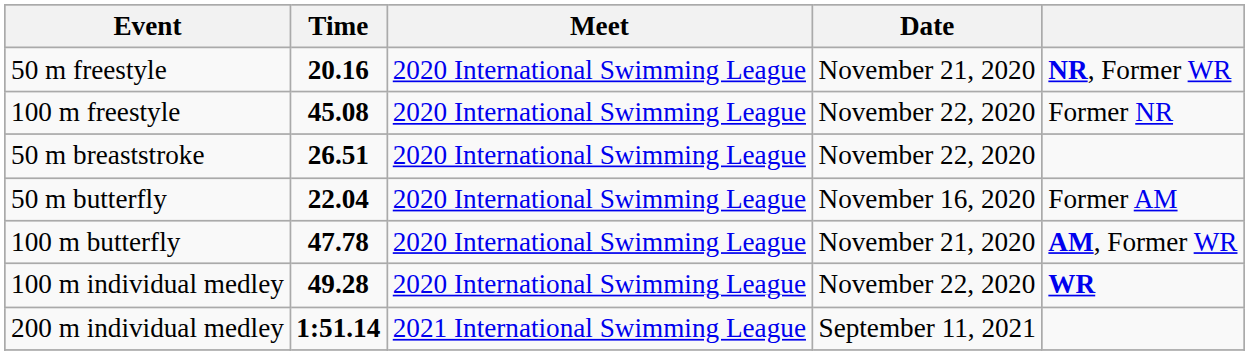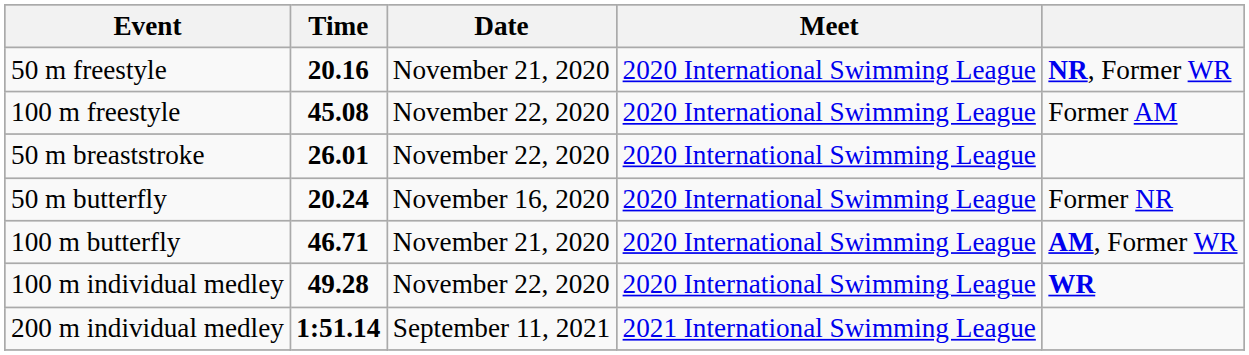 <table class="wikitable">
 <tr bgcolor="#eeeeee">
 <th>Event</th>
 <th>Time</th>
+<th>Date</th>
 <th>Meet</th>
-<th>Date</th>
 <th></th>
 </tr>
 <tr>
 <td>50 m freestyle</td>
 <td style="text-align:center;"><strong>20.16</strong></td>
+<td>November 21, 2020</td>
 <td><a href='#'>2020 International Swimming League</a></td>
-<td>November 21, 2020</td>
 <td><strong><a href='#'>NR</a></strong>, Former <a href='#'>WR</a></td>
 </tr>
 <tr>
 <td>100 m freestyle</td>
 <td style="text-align:center;"><strong>45.08</strong></td>
+<td>November 22, 2020</td>
 <td><a href='#'>2020 International Swimming League</a></td>
-<td>November 22, 2020</td>
-<td>Former <a href='#'>NR</a></td>
+<td>Former <a href='#'>AM</a></td>
 </tr>
 <tr>
 <td>50 m breaststroke</td>
-<td style="text-align:center;"><strong>26.51</strong></td>
+<td style="text-align:center;"><strong>26.01</strong></td>
+<td>November 22, 2020</td>
 <td><a href='#'>2020 International Swimming League</a></td>
-<td>November 22, 2020</td>
 <td></td>
 </tr>
 <tr>
 <td>50 m butterfly</td>
-<td style="text-align:center;"><strong>22.04</strong></td>
+<td style="text-align:center;"><strong>20.24</strong></td>
+<td>November 16, 2020</td>
 <td><a href='#'>2020 International Swimming League</a></td>
-<td>November 16, 2020</td>
-<td>Former <a href='#'>AM</a></td>
+<td>Former <a href='#'>NR</a></td>
 </tr>
 <tr>
 <td>100 m butterfly</td>
-<td style="text-align:center;"><strong>47.78</strong></td>
+<td style="text-align:center;"><strong>46.71</strong></td>
+<td>November 21, 2020</td>
 <td><a href='#'>2020 International Swimming League</a></td>
-<td>November 21, 2020</td>
 <td><strong><a href='#'>AM</a></strong>, Former <a href='#'>WR</a></td>
 </tr>
 <tr>
 <td>100 m individual medley</td>
 <td style="text-align:center;"><strong>49.28</strong></td>
+<td>November 22, 2020</td>
 <td><a href='#'>2020 International Swimming League</a></td>
-<td>November 22, 2020</td>
 <td><strong><a href='#'>WR</a></strong></td>
 </tr>
 <tr>
 <td>200 m individual medley</td>
 <td style="text-align:center;"><strong>1:51.14</strong></td>
+<td>September 11, 2021</td>
 <td><a href='#'>2021 International Swimming League</a></td>
-<td>September 11, 2021</td>
 <td></td>
 </tr>
 </table>
